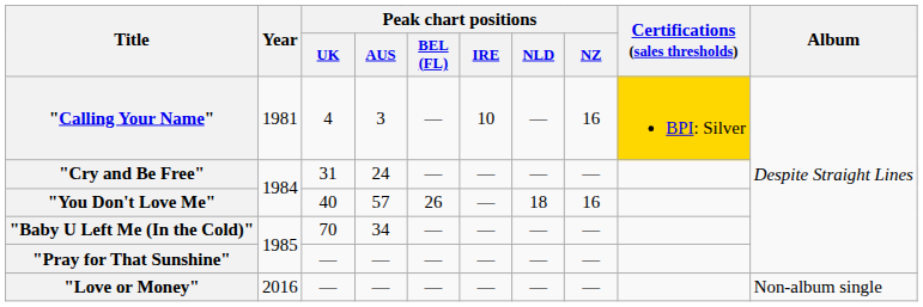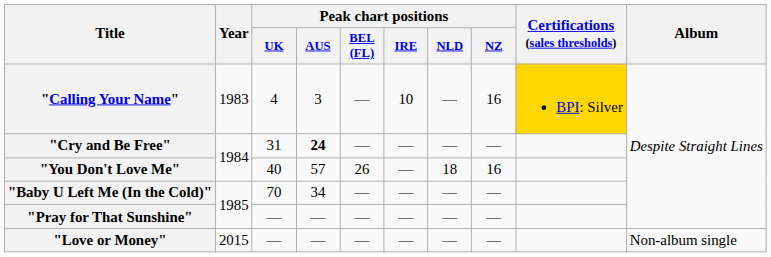 <table class="wikitable plainrowheaders">
 <tr>
 <th rowspan="2">Title</th>
 <th rowspan="2">Year</th>
 <th colspan="6">Peak chart positions</th>
 <th rowspan="2"><a href='#'>Certifications</a><br><small>(<a href='#'>sales thresholds</a>)</small></th>
 <th rowspan="2">Album</th>
 </tr>
 <tr>
 <th style="width:3em;font-size:85%;"><a href='#'>UK</a><br></th>
 <th style="width:3em;font-size:85%;"><a href='#'>AUS</a><br></th>
 <th style="width:3em;font-size:85%;"><a href='#'>BEL<br>(FL)</a><br></th>
 <th style="width:3em;font-size:85%;"><a href='#'>IRE</a><br></th>
 <th style="width:3em;font-size:85%;"><a href='#'>NLD</a><br></th>
 <th style="width:3em;font-size:85%;"><a href='#'>NZ</a><br></th>
 </tr>
 <tr>
 <th scope="row">"<a href='#'>Calling Your Name</a>"</th>
-<td>1981</td>
+<td>1983</td>
 <td style="text-align:center;">4</td>
 <td style="text-align:center;">3</td>
 <td style="text-align:center;">—</td>
 <td style="text-align:center;">10</td>
 <td style="text-align:center;">—</td>
 <td style="text-align:center;">16</td>
 <td style="background: gold;"><br><ul><li><a href='#'>BPI</a>: Silver</li></ul></td>
 <td rowspan="5"><em>Despite Straight Lines</em></td>
 </tr>
 <tr>
 <th scope="row">"Cry and Be Free"</th>
 <td rowspan="2">1984</td>
 <td style="text-align:center;">31</td>
-<td style="text-align:center;">24</td>
+<td style="text-align:center;"><strong>24</strong></td>
 <td style="text-align:center;">—</td>
 <td style="text-align:center;">—</td>
 <td style="text-align:center;">—</td>
 <td style="text-align:center;">—</td>
 <td></td>
 </tr>
 <tr>
 <th scope="row">"You Don't Love Me"</th>
 <td style="text-align:center;">40</td>
 <td style="text-align:center;">57</td>
 <td style="text-align:center;">26</td>
 <td style="text-align:center;">—</td>
 <td style="text-align:center;">18</td>
 <td style="text-align:center;">16</td>
 <td></td>
 </tr>
 <tr>
 <th scope="row">"Baby U Left Me (In the Cold)"</th>
 <td rowspan="2">1985</td>
 <td style="text-align:center;">70</td>
 <td style="text-align:center;">34</td>
 <td style="text-align:center;">—</td>
 <td style="text-align:center;">—</td>
 <td style="text-align:center;">—</td>
 <td style="text-align:center;">—</td>
 <td></td>
 </tr>
 <tr>
 <th scope="row">"Pray for That Sunshine"</th>
 <td style="text-align:center;">—</td>
 <td style="text-align:center;">—</td>
 <td style="text-align:center;">—</td>
 <td style="text-align:center;">—</td>
 <td style="text-align:center;">—</td>
 <td style="text-align:center;">—</td>
 <td></td>
 </tr>
 <tr>
 <th scope="row">"Love or Money"</th>
-<td>2016</td>
+<td>2015</td>
 <td style="text-align:center;">—</td>
 <td style="text-align:center;">—</td>
 <td style="text-align:center;">—</td>
 <td style="text-align:center;">—</td>
 <td style="text-align:center;">—</td>
 <td style="text-align:center;">—</td>
 <td></td>
 <td>Non-album single</td>
 </tr>
 </table>
